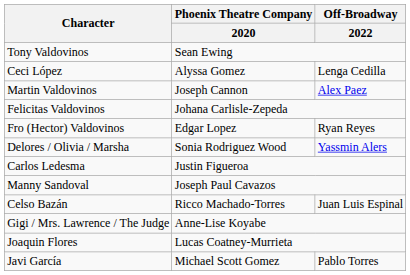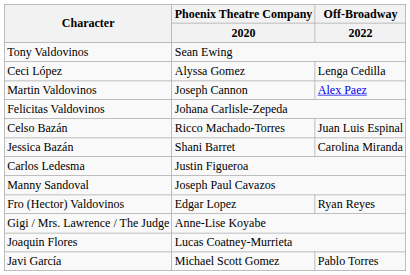 <table class="wikitable">
 <tr>
 <th rowspan="2">Character</th>
 <th>Phoenix Theatre Company</th>
 <th>Off-Broadway</th>
 </tr>
 <tr>
 <th>2020</th>
 <th>2022</th>
 </tr>
 <tr>
 <td>Tony Valdovinos</td>
 <td colspan="2">Sean Ewing</td>
 </tr>
 <tr>
 <td>Ceci López</td>
 <td>Alyssa Gomez</td>
 <td>Lenga Cedilla</td>
 </tr>
 <tr>
 <td>Martin Valdovinos</td>
 <td>Joseph Cannon</td>
 <td><a href='#'>Alex Paez</a></td>
 </tr>
 <tr>
 <td>Felicitas Valdovinos</td>
 <td colspan="2">Johana Carlisle-Zepeda</td>
 </tr>
 <tr>
-<td>Fro (Hector) Valdovinos</td>
-<td>Edgar Lopez</td>
-<td>Ryan Reyes</td>
+<td>Celso Bazán</td>
+<td>Ricco Machado-Torres</td>
+<td>Juan Luis Espinal</td>
 </tr>
 <tr>
-<td>Delores / Olivia / Marsha</td>
-<td>Sonia Rodriguez Wood</td>
-<td><a href='#'>Yassmin Alers</a></td>
+<td>Jessica Bazán</td>
+<td>Shani Barret</td>
+<td>Carolina Miranda</td>
 </tr>
 <tr>
 <td>Carlos Ledesma</td>
 <td colspan="2">Justin Figueroa</td>
 </tr>
 <tr>
 <td>Manny Sandoval</td>
 <td colspan="2">Joseph Paul Cavazos</td>
 </tr>
 <tr>
-<td>Celso Bazán</td>
-<td>Ricco Machado-Torres</td>
-<td>Juan Luis Espinal</td>
+<td>Fro (Hector) Valdovinos</td>
+<td>Edgar Lopez</td>
+<td>Ryan Reyes</td>
 </tr>
 <tr>
 <td>Gigi / Mrs. Lawrence / The Judge</td>
 <td colspan="2">Anne-Lise Koyabe</td>
 </tr>
 <tr>
 <td>Joaquin Flores</td>
 <td colspan="2">Lucas Coatney-Murrieta</td>
 </tr>
 <tr>
 <td>Javi García</td>
 <td>Michael Scott Gomez</td>
 <td>Pablo Torres</td>
 </tr>
 </table>
